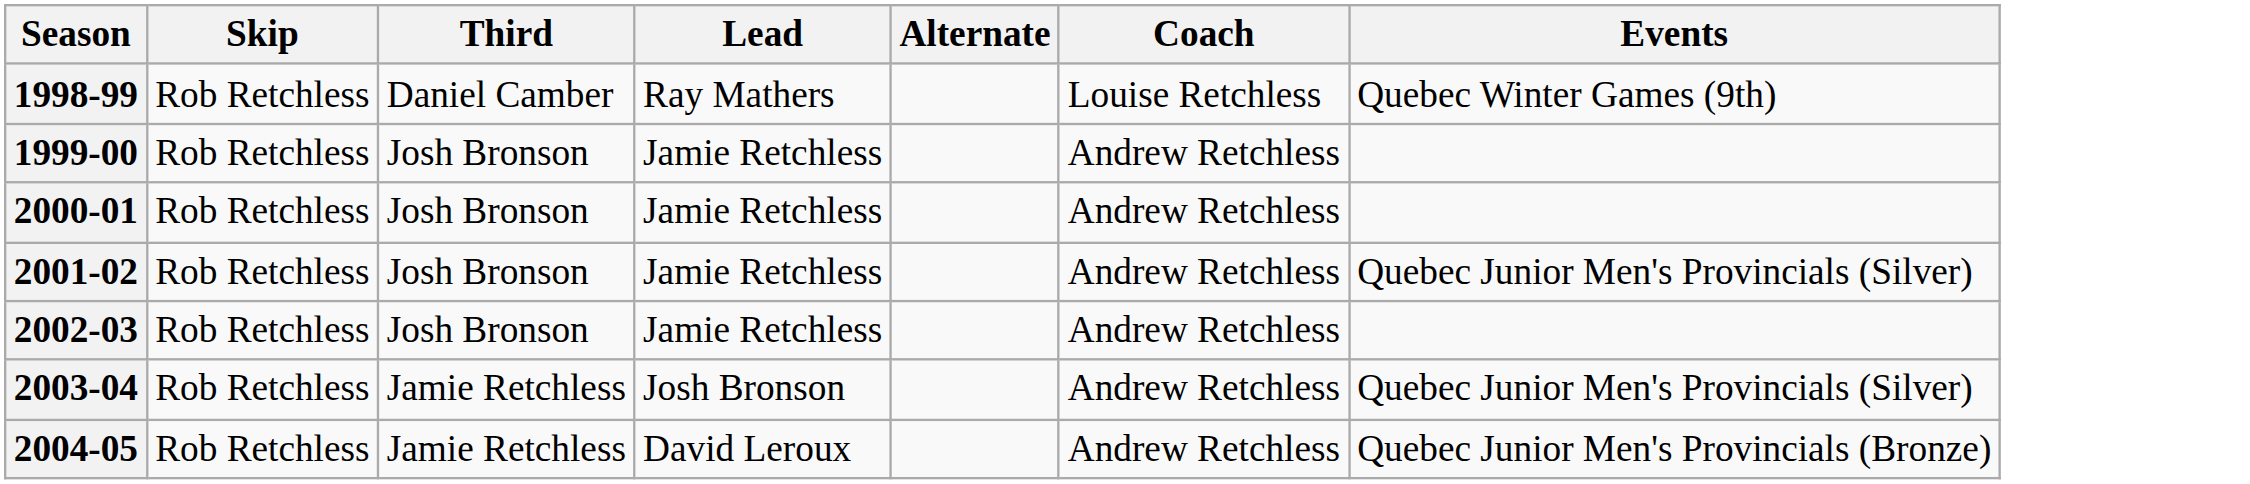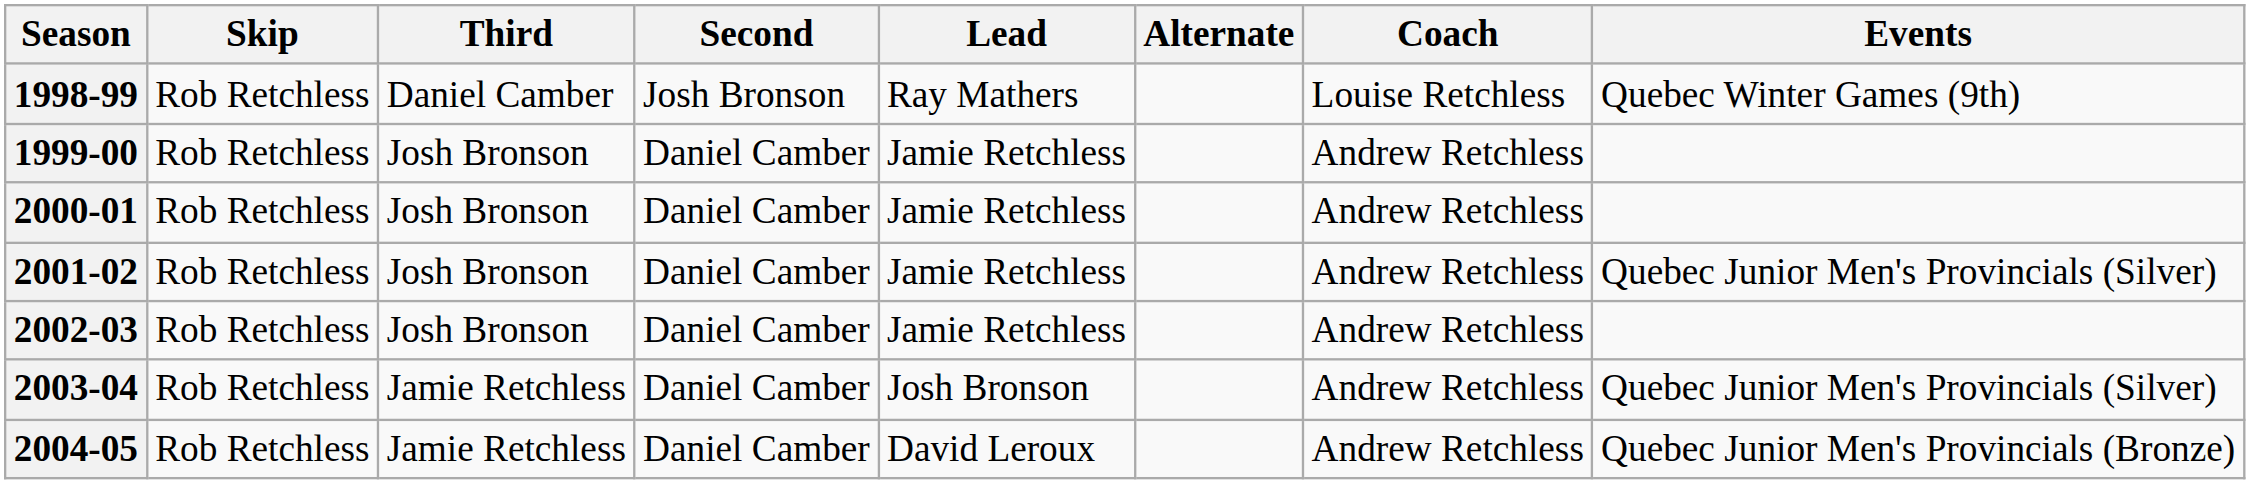 <table class="wikitable">
 <tr>
 <th scope="col">Season</th>
 <th scope="col">Skip</th>
 <th scope="col">Third</th>
+<th scope="col">Second</th>
 <th scope="col">Lead</th>
 <th scope="col">Alternate</th>
 <th scope="col">Coach</th>
 <th scope="col">Events</th>
 </tr>
 <tr>
 <th>1998-99</th>
 <td>Rob Retchless</td>
 <td>Daniel Camber</td>
+<td>Josh Bronson</td>
 <td>Ray Mathers</td>
 <td></td>
 <td>Louise Retchless</td>
 <td>Quebec Winter Games (9th)</td>
 </tr>
 <tr>
 <th>1999-00</th>
 <td>Rob Retchless</td>
 <td>Josh Bronson</td>
+<td>Daniel Camber</td>
 <td>Jamie Retchless</td>
 <td></td>
 <td>Andrew Retchless</td>
 <td></td>
 </tr>
 <tr>
 <th>2000-01</th>
 <td>Rob Retchless</td>
 <td>Josh Bronson</td>
+<td>Daniel Camber</td>
 <td>Jamie Retchless</td>
 <td></td>
 <td>Andrew Retchless</td>
 <td></td>
 </tr>
 <tr>
 <th>2001-02</th>
 <td>Rob Retchless</td>
 <td>Josh Bronson</td>
+<td>Daniel Camber</td>
 <td>Jamie Retchless</td>
 <td></td>
 <td>Andrew Retchless</td>
 <td>Quebec Junior Men's Provincials (Silver)</td>
 </tr>
 <tr>
 <th>2002-03</th>
 <td>Rob Retchless</td>
 <td>Josh Bronson</td>
+<td>Daniel Camber</td>
 <td>Jamie Retchless</td>
 <td></td>
 <td>Andrew Retchless</td>
 <td></td>
 </tr>
 <tr>
 <th>2003-04</th>
 <td>Rob Retchless</td>
 <td>Jamie Retchless</td>
+<td>Daniel Camber</td>
 <td>Josh Bronson</td>
 <td></td>
 <td>Andrew Retchless</td>
 <td>Quebec Junior Men's Provincials (Silver)</td>
 </tr>
 <tr>
 <th>2004-05</th>
 <td>Rob Retchless</td>
 <td>Jamie Retchless</td>
+<td>Daniel Camber</td>
 <td>David Leroux</td>
 <td></td>
 <td>Andrew Retchless</td>
 <td>Quebec Junior Men's Provincials (Bronze)</td>
 </tr>
 </table>
